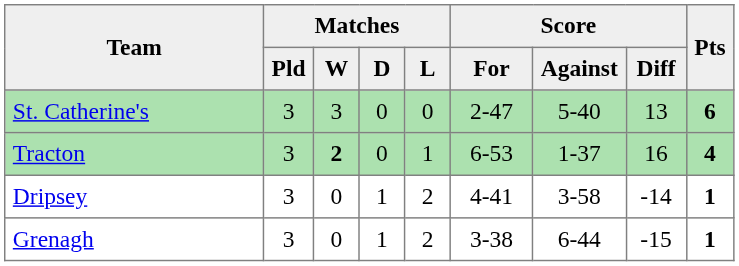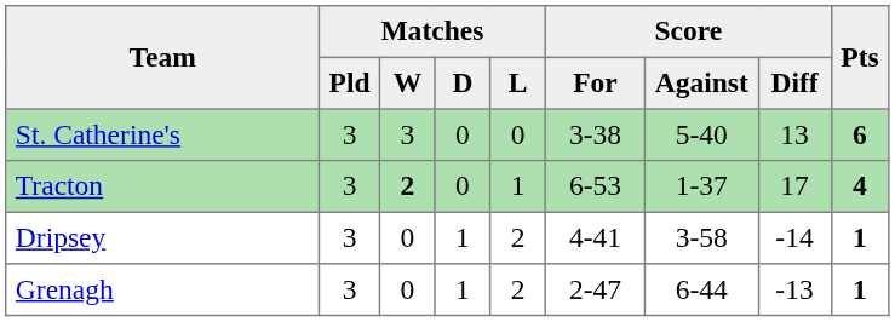 <table style=border-collapse:collapse border=1 cellspacing=0 cellpadding=5>
 <tr align=center bgcolor=#efefef>
 <th rowspan=2 width=165>Team</th>
 <th colspan=4>Matches</th>
 <th colspan=3>Score</th>
 <th rowspan=2width=20>Pts</th>
 </tr>
 <tr align=center bgcolor=#efefef>
 <th width=20>Pld</th>
 <th width=20>W</th>
 <th width=20>D</th>
 <th width=20>L</th>
 <th width=45>For</th>
 <th width=45>Against</th>
 <th width=30>Diff</th>
 </tr>
 <tr align="center" style="background:#ACE1AF;">
 <td style="text-align:left;"><a href='#'>St. Catherine's</a></td>
 <td>3</td>
 <td>3</td>
 <td>0</td>
 <td>0</td>
-<td>2-47</td>
+<td>3-38</td>
 <td>5-40</td>
 <td>13</td>
 <td><strong>6</strong></td>
 </tr>
 <tr align="center" style="background:#ACE1AF;">
 <td style="text-align:left;"><a href='#'>Tracton</a></td>
 <td>3</td>
 <td><strong>2</strong></td>
 <td>0</td>
 <td>1</td>
 <td>6-53</td>
 <td>1-37</td>
-<td>16</td>
+<td>17</td>
 <td><strong>4</strong></td>
 </tr>
 <tr align=center>
 <td style="text-align:left;"><a href='#'>Dripsey</a></td>
 <td>3</td>
 <td>0</td>
 <td>1</td>
 <td>2</td>
 <td>4-41</td>
 <td>3-58</td>
 <td>-14</td>
 <td><strong>1</strong></td>
 </tr>
 <tr align=center>
 <td style="text-align:left;"><a href='#'>Grenagh</a></td>
 <td>3</td>
 <td>0</td>
 <td>1</td>
 <td>2</td>
-<td>3-38</td>
+<td>2-47</td>
 <td>6-44</td>
-<td>-15</td>
+<td>-13</td>
 <td><strong>1</strong></td>
 </tr>
 </table>
